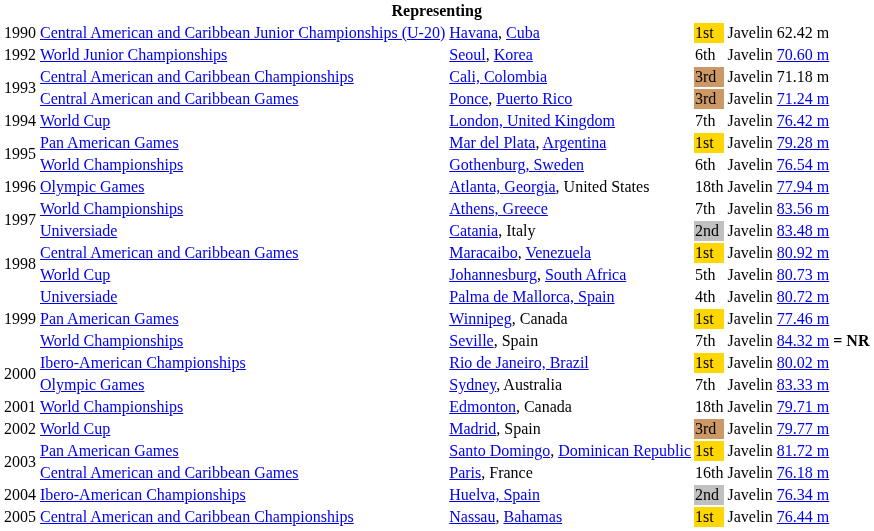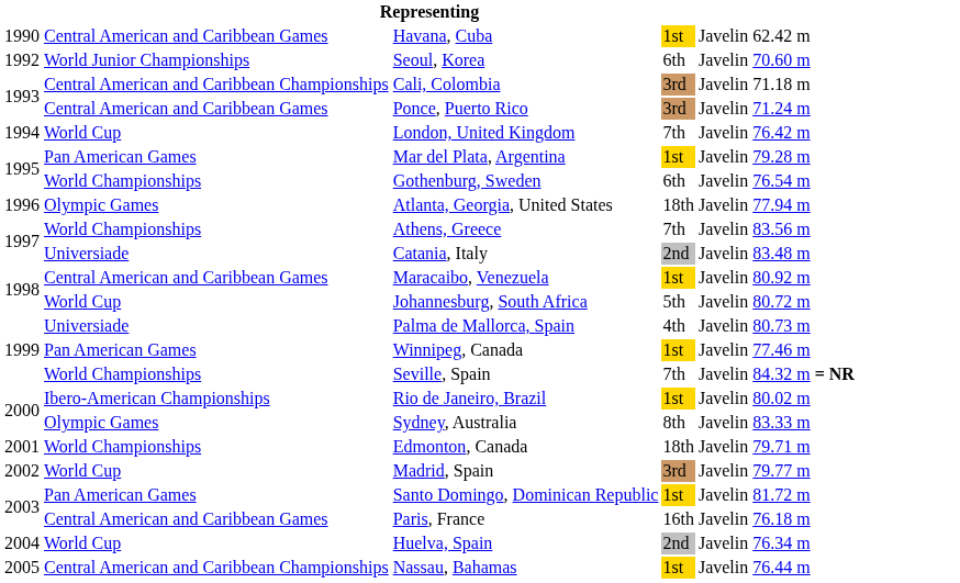 <table>
 <tr>
 <th colspan="6">Representing </th>
 </tr>
 <tr>
 <td>1990</td>
-<td><a href='#'>Central American and Caribbean Junior Championships (U-20)</a></td>
+<td><a href='#'>Central American and Caribbean Games</a></td>
 <td><a href='#'>Havana</a>, <a href='#'>Cuba</a></td>
 <td bgcolor=gold>1st</td>
 <td>Javelin</td>
 <td>62.42 m</td>
 </tr>
 <tr>
 <td>1992</td>
 <td><a href='#'>World Junior Championships</a></td>
 <td><a href='#'>Seoul</a>, <a href='#'>Korea</a></td>
 <td>6th</td>
 <td>Javelin</td>
 <td><a href='#'>70.60 m</a></td>
 </tr>
 <tr>
 <td rowspan=2>1993</td>
 <td><a href='#'>Central American and Caribbean Championships</a></td>
 <td><a href='#'>Cali, Colombia</a></td>
 <td bgcolor="cc9966">3rd</td>
 <td>Javelin</td>
 <td>71.18 m</td>
 </tr>
 <tr>
 <td><a href='#'>Central American and Caribbean Games</a></td>
 <td><a href='#'>Ponce</a>, <a href='#'>Puerto Rico</a></td>
 <td bgcolor="cc9966">3rd</td>
 <td>Javelin</td>
 <td><a href='#'>71.24 m</a></td>
 </tr>
 <tr>
 <td>1994</td>
 <td><a href='#'>World Cup</a></td>
 <td><a href='#'>London, United Kingdom</a></td>
 <td>7th</td>
 <td>Javelin</td>
 <td><a href='#'>76.42 m</a></td>
 </tr>
 <tr>
 <td rowspan=2>1995</td>
 <td><a href='#'>Pan American Games</a></td>
 <td><a href='#'>Mar del Plata</a>, <a href='#'>Argentina</a></td>
 <td bgcolor="gold">1st</td>
 <td>Javelin</td>
 <td><a href='#'>79.28 m</a></td>
 </tr>
 <tr>
 <td><a href='#'>World Championships</a></td>
 <td><a href='#'>Gothenburg, Sweden</a></td>
 <td>6th</td>
 <td>Javelin</td>
 <td><a href='#'>76.54 m</a></td>
 </tr>
 <tr>
 <td>1996</td>
 <td><a href='#'>Olympic Games</a></td>
 <td><a href='#'>Atlanta, Georgia</a>, United States</td>
 <td>18th</td>
 <td>Javelin</td>
 <td><a href='#'>77.94 m</a></td>
 </tr>
 <tr>
 <td rowspan=2>1997</td>
 <td><a href='#'>World Championships</a></td>
 <td><a href='#'>Athens, Greece</a></td>
 <td>7th</td>
 <td>Javelin</td>
 <td><a href='#'>83.56 m</a></td>
 </tr>
 <tr>
 <td><a href='#'>Universiade</a></td>
 <td><a href='#'>Catania</a>, Italy</td>
 <td bgcolor="silver">2nd</td>
 <td>Javelin</td>
 <td><a href='#'>83.48 m</a></td>
 </tr>
 <tr>
 <td rowspan=2>1998</td>
 <td><a href='#'>Central American and Caribbean Games</a></td>
 <td><a href='#'>Maracaibo</a>, <a href='#'>Venezuela</a></td>
 <td bgcolor="gold">1st</td>
 <td>Javelin</td>
 <td><a href='#'>80.92 m</a></td>
 </tr>
 <tr>
 <td><a href='#'>World Cup</a></td>
 <td><a href='#'>Johannesburg</a>, <a href='#'>South Africa</a></td>
 <td>5th</td>
 <td>Javelin</td>
-<td><a href='#'>80.73 m</a></td>
+<td><a href='#'>80.72 m</a></td>
 </tr>
 <tr>
 <td rowspan=3>1999</td>
 <td><a href='#'>Universiade</a></td>
 <td><a href='#'>Palma de Mallorca, Spain</a></td>
 <td>4th</td>
 <td>Javelin</td>
-<td><a href='#'>80.72 m</a></td>
+<td><a href='#'>80.73 m</a></td>
 </tr>
 <tr>
 <td><a href='#'>Pan American Games</a></td>
 <td><a href='#'>Winnipeg</a>, Canada</td>
 <td bgcolor="gold">1st</td>
 <td>Javelin</td>
 <td><a href='#'>77.46 m</a></td>
 </tr>
 <tr>
 <td><a href='#'>World Championships</a></td>
 <td><a href='#'>Seville</a>, Spain</td>
 <td>7th</td>
 <td>Javelin</td>
 <td><a href='#'>84.32 m</a> <strong>= NR</strong></td>
 </tr>
 <tr>
 <td rowspan=2>2000</td>
 <td><a href='#'>Ibero-American Championships</a></td>
 <td><a href='#'>Rio de Janeiro, Brazil</a></td>
 <td bgcolor="gold">1st</td>
 <td>Javelin</td>
 <td><a href='#'>80.02 m</a></td>
 </tr>
 <tr>
 <td><a href='#'>Olympic Games</a></td>
 <td><a href='#'>Sydney</a>, Australia</td>
-<td>7th</td>
+<td>8th</td>
 <td>Javelin</td>
 <td><a href='#'>83.33 m</a></td>
 </tr>
 <tr>
 <td>2001</td>
 <td><a href='#'>World Championships</a></td>
 <td><a href='#'>Edmonton</a>, Canada</td>
 <td>18th</td>
 <td>Javelin</td>
 <td><a href='#'>79.71 m</a></td>
 </tr>
 <tr>
 <td>2002</td>
 <td><a href='#'>World Cup</a></td>
 <td><a href='#'>Madrid</a>, Spain</td>
 <td bgcolor="cc9966">3rd</td>
 <td>Javelin</td>
 <td><a href='#'>79.77 m</a></td>
 </tr>
 <tr>
 <td rowspan=2>2003</td>
 <td><a href='#'>Pan American Games</a></td>
 <td><a href='#'>Santo Domingo</a>, <a href='#'>Dominican Republic</a></td>
 <td bgcolor="gold">1st</td>
 <td>Javelin</td>
 <td><a href='#'>81.72 m</a></td>
 </tr>
 <tr>
 <td><a href='#'>Central American and Caribbean Games</a></td>
 <td><a href='#'>Paris</a>, France</td>
 <td>16th</td>
 <td>Javelin</td>
 <td><a href='#'>76.18 m</a></td>
 </tr>
 <tr>
 <td>2004</td>
-<td><a href='#'>Ibero-American Championships</a></td>
+<td><a href='#'>World Cup</a></td>
 <td><a href='#'>Huelva, Spain</a></td>
 <td bgcolor="silver">2nd</td>
 <td>Javelin</td>
 <td><a href='#'>76.34 m</a></td>
 </tr>
 <tr>
 <td>2005</td>
 <td><a href='#'>Central American and Caribbean Championships</a></td>
 <td><a href='#'>Nassau</a>, <a href='#'>Bahamas</a></td>
 <td bgcolor="gold">1st</td>
 <td>Javelin</td>
 <td><a href='#'>76.44 m</a></td>
 </tr>
 </table>
